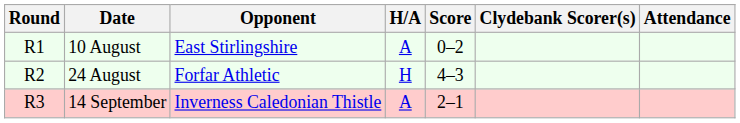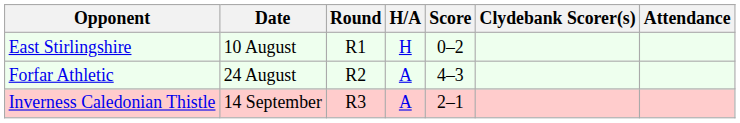 <table class="wikitable" style="text-align:center">
 <tr>
+<th>Opponent</th>
+<th>Date</th>
 <th>Round</th>
-<th>Date</th>
-<th>Opponent</th>
 <th>H/A</th>
 <th>Score</th>
 <th>Clydebank Scorer(s)</th>
 <th>Attendance</th>
 </tr>
 <tr bgcolor=#EEFFEE>
+<td align=left><a href='#'>East Stirlingshire</a></td>
+<td align=left>10 August</td>
 <td>R1</td>
-<td align=left>10 August</td>
-<td align=left><a href='#'>East Stirlingshire</a></td>
-<td><a href='#'>A</a></td>
+<td><a href='#'>H</a></td>
 <td>0–2</td>
 <td align=left></td>
 <td></td>
 </tr>
 <tr bgcolor=#EEFFEE>
+<td align=left><a href='#'>Forfar Athletic</a></td>
+<td align=left>24 August</td>
 <td>R2</td>
-<td align=left>24 August</td>
-<td align=left><a href='#'>Forfar Athletic</a></td>
-<td><a href='#'>H</a></td>
+<td><a href='#'>A</a></td>
 <td>4–3</td>
 <td align=left></td>
 <td></td>
 </tr>
 <tr bgcolor=#FFCCCC>
+<td align=left><a href='#'>Inverness Caledonian Thistle</a></td>
+<td align=left>14 September</td>
 <td>R3</td>
-<td align=left>14 September</td>
-<td align=left><a href='#'>Inverness Caledonian Thistle</a></td>
 <td><a href='#'>A</a></td>
 <td>2–1</td>
 <td align=left></td>
 <td></td>
 </tr>
 </table>
